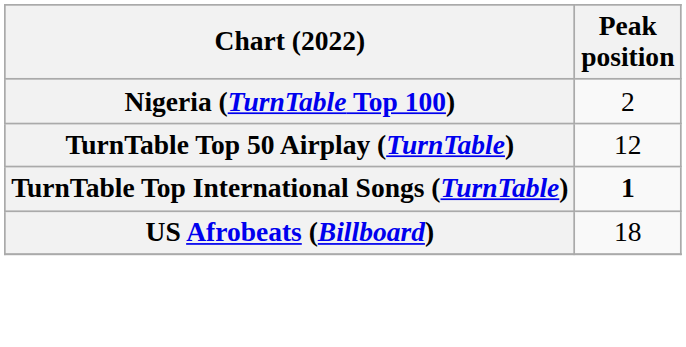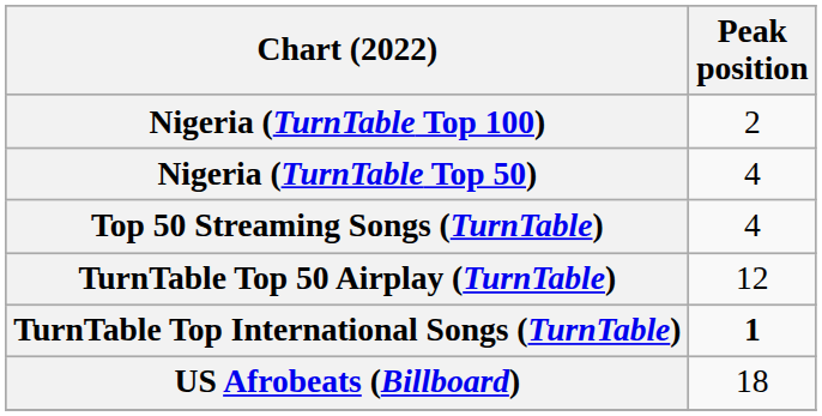 <table class="wikitable plainrowheaders sortable" style="text-align:center;">
 <tr>
 <th>Chart (2022)</th>
 <th>Peak<br>position</th>
 </tr>
 <tr>
 <th scope="row">Nigeria (<a href='#'><em>TurnTable</em> Top 100</a>)</th>
 <td align=center>2</td>
+</tr>
+<tr>
+<th scope="row">Nigeria (<a href='#'><em>TurnTable</em> Top 50</a>)</th>
+<td align=center>4</td>
+</tr>
+<tr>
+<th scope="row">Top 50 Streaming Songs (<a href='#'><em>TurnTable</em></a>)</th>
+<td align=center>4</td>
 </tr>
 <tr>
 <th scope="row">TurnTable Top 50 Airplay (<a href='#'><em>TurnTable</em></a>)</th>
 <td align=center>12</td>
 </tr>
 <tr>
 <th scope="row">TurnTable Top International Songs (<a href='#'><em>TurnTable</em></a>)</th>
 <td><strong>1</strong></td>
 </tr>
 <tr>
 <th scope="row">US <a href='#'>Afrobeats</a> (<a href='#'><em>Billboard</em></a>)</th>
 <td align=center>18</td>
 </tr>
 <tr>
 </tr>
 </table>
